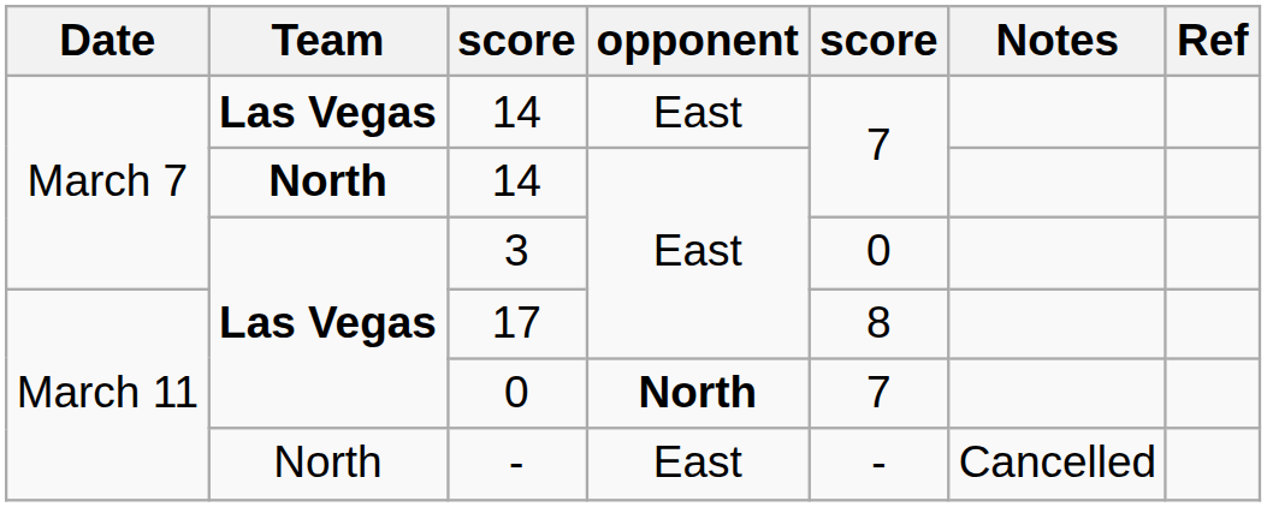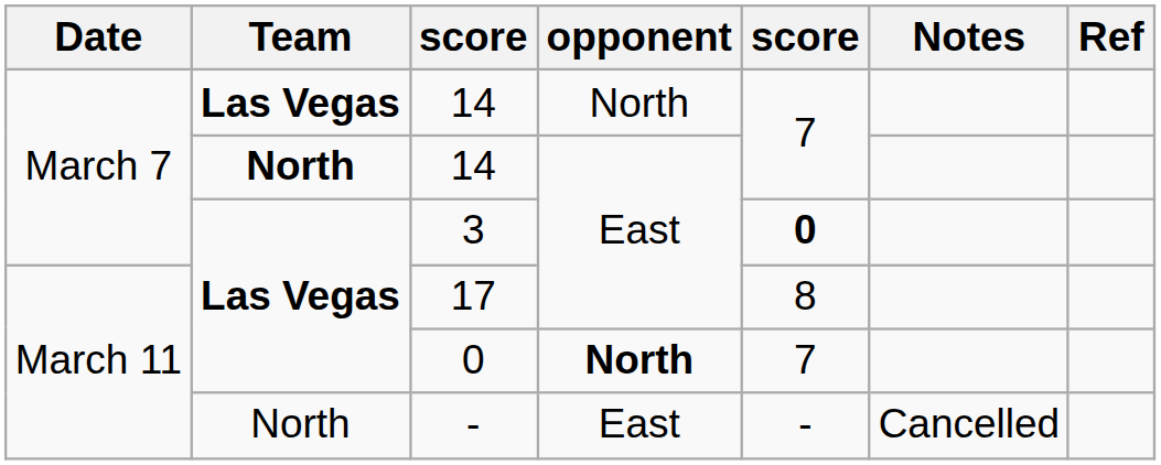 <table class="wikitable sortable" style="text-align:center;">
 <tr>
 <th>Date</th>
 <th>Team</th>
 <th>score</th>
 <th>opponent</th>
 <th>score</th>
 <th>Notes</th>
 <th>Ref</th>
 </tr>
 <tr>
 <td rowspan=3>March 7</td>
 <td><strong>Las Vegas</strong></td>
 <td>14</td>
-<td>East</td>
+<td>North</td>
 <td rowspan="2">7</td>
 <td></td>
 <td></td>
 </tr>
 <tr>
 <td><strong>North</strong></td>
 <td>14</td>
 <td rowspan="3">East</td>
 <td></td>
 <td></td>
 </tr>
 <tr>
 <td rowspan="3"><strong>Las Vegas</strong></td>
 <td>3</td>
-<td>0</td>
+<td><strong>0</strong></td>
 <td></td>
 <td></td>
 </tr>
 <tr>
 <td rowspan=3>March 11</td>
 <td>17</td>
 <td>8</td>
 <td></td>
 <td></td>
 </tr>
 <tr>
 <td>0</td>
 <td><strong>North</strong></td>
 <td>7</td>
 <td></td>
 <td></td>
 </tr>
 <tr>
 <td>North</td>
 <td>-</td>
 <td>East</td>
 <td>-</td>
 <td>Cancelled</td>
 <td></td>
 </tr>
 </table>
